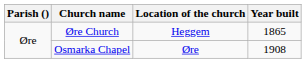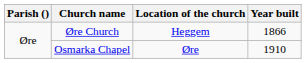 <table class="wikitable" style="text-align:center">
 <tr>
 <th>Parish ()</th>
 <th>Church name</th>
 <th>Location of the church</th>
 <th>Year built</th>
 </tr>
 <tr>
 <td rowspan="2">Øre</td>
 <td><a href='#'>Øre Church</a></td>
 <td><a href='#'>Heggem</a></td>
-<td>1865</td>
+<td>1866</td>
 </tr>
 <tr>
 <td><a href='#'>Osmarka Chapel</a></td>
 <td><a href='#'>Øre</a></td>
-<td>1908</td>
+<td>1910</td>
 </tr>
 </table>
